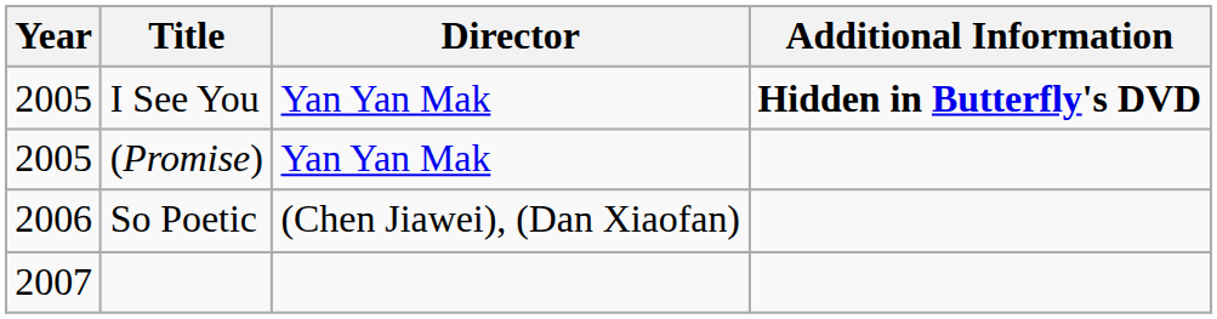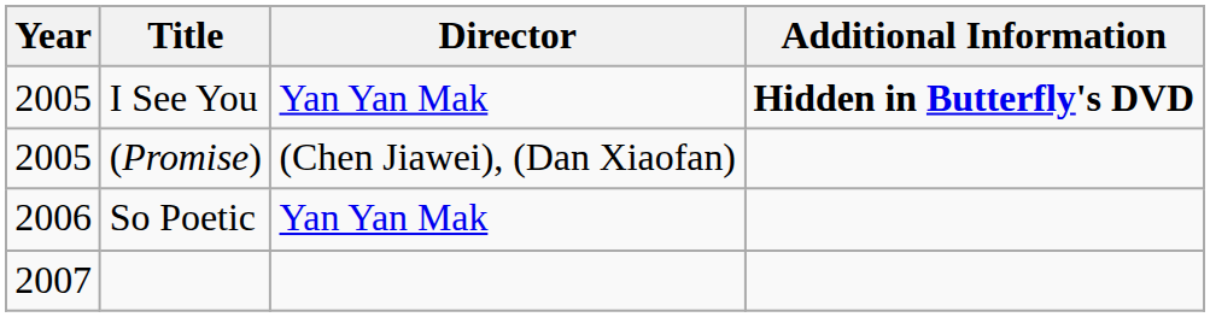 <table class="wikitable">
 <tr>
 <th>Year</th>
 <th>Title</th>
 <th>Director</th>
 <th>Additional Information</th>
 </tr>
 <tr>
 <td>2005</td>
 <td>I See You</td>
 <td><a href='#'>Yan Yan Mak</a></td>
 <td><strong>Hidden in <a href='#'>Butterfly</a>'s DVD</strong></td>
 </tr>
 <tr>
 <td>2005</td>
 <td> (<em>Promise</em>)</td>
-<td><a href='#'>Yan Yan Mak</a></td>
+<td> (Chen Jiawei),  (Dan Xiaofan)</td>
 <td></td>
 </tr>
 <tr>
 <td>2006</td>
 <td>So Poetic</td>
-<td> (Chen Jiawei),  (Dan Xiaofan)</td>
+<td><a href='#'>Yan Yan Mak</a></td>
 <td></td>
 </tr>
 <tr>
 <td>2007</td>
 <td></td>
 <td></td>
 <td></td>
 </tr>
 </table>
